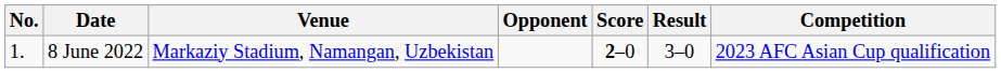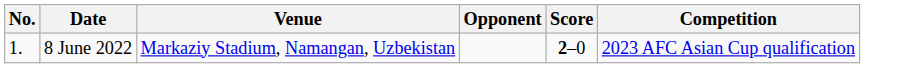 <table class="wikitable">
 <tr>
 <th>No.</th>
 <th>Date</th>
 <th>Venue</th>
 <th>Opponent</th>
 <th>Score</th>
-<th>Result</th>
 <th>Competition</th>
 </tr>
 <tr>
 <td>1.</td>
 <td>8 June 2022</td>
 <td><a href='#'>Markaziy Stadium</a>, <a href='#'>Namangan</a>, <a href='#'>Uzbekistan</a></td>
 <td></td>
 <td align=center><strong>2</strong>–0</td>
-<td align=center>3–0</td>
 <td><a href='#'>2023 AFC Asian Cup qualification</a></td>
 </tr>
 </table>
